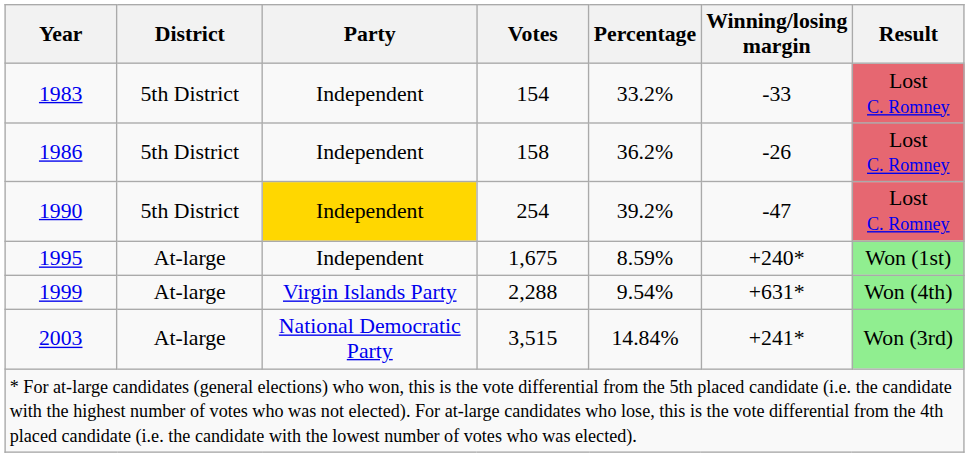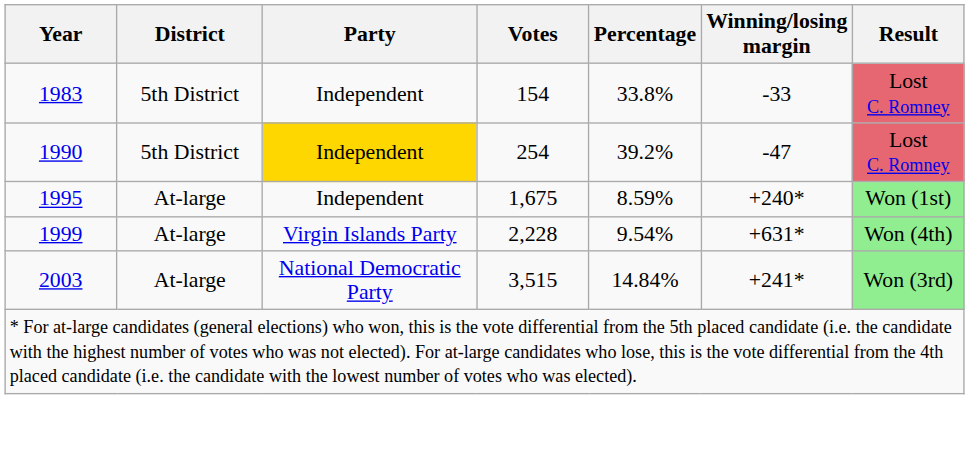 <table class="wikitable" style="margin: 1em auto 1em auto">
 <tr>
 <th align="center" width="75">Year</th>
 <th align="center" width="100">District</th>
 <th align="center" width="150">Party</th>
 <th align="center" width="75">Votes</th>
 <th align="center" width="75">Percentage</th>
 <th align="center" width="75">Winning/losing margin</th>
 <th align="center" width="75">Result</th>
 </tr>
 <tr>
 <td align="center"><a href='#'>1983</a></td>
 <td align="center">5th District</td>
 <td align="center">Independent</td>
 <td align="center">154</td>
-<td align="center">33.2%</td>
+<td align="center">33.8%</td>
 <td align="center">-33</td>
-<td align="center" style="background: #E66771;">Lost<br><small><a href='#'>C. Romney</a></small></td>
-</tr>
-<tr>
-<td align="center"><a href='#'>1986</a></td>
-<td align="center">5th District</td>
-<td align="center">Independent</td>
-<td align="center">158</td>
-<td align="center">36.2%</td>
-<td align="center">-26</td>
 <td align="center" style="background: #E66771;">Lost<br><small><a href='#'>C. Romney</a></small></td>
 </tr>
 <tr>
 <td align="center"><a href='#'>1990</a></td>
 <td align="center">5th District</td>
 <td align="center" style="background: gold;">Independent</td>
 <td align="center">254</td>
 <td align="center">39.2%</td>
 <td align="center">-47</td>
 <td align="center" style="background: #E66771;">Lost<br><small><a href='#'>C. Romney</a></small></td>
 </tr>
 <tr>
 <td align="center"><a href='#'>1995</a></td>
 <td align="center">At-large</td>
 <td align="center">Independent</td>
 <td align="center">1,675</td>
 <td align="center">8.59%</td>
 <td align="center">+240*</td>
 <td align="center" style="background: #90EE90;">Won (1st)</td>
 </tr>
 <tr>
 <td align="center"><a href='#'>1999</a></td>
 <td align="center">At-large</td>
 <td align="center"><a href='#'>Virgin Islands Party</a></td>
-<td align="center">2,288</td>
+<td align="center">2,228</td>
 <td align="center">9.54%</td>
 <td align="center">+631*</td>
 <td align="center" style="background: #90EE90;">Won (4th)</td>
 </tr>
 <tr>
 <td align="center"><a href='#'>2003</a></td>
 <td align="center">At-large</td>
 <td align="center"><a href='#'>National Democratic Party</a></td>
 <td align="center">3,515</td>
 <td align="center">14.84%</td>
 <td align="center">+241*</td>
 <td align="center" style="background: #90EE90;">Won (3rd)</td>
 </tr>
 <tr>
 <td colspan=7><small>* For at-large candidates (general elections) who won, this is the vote differential from the 5th placed candidate (i.e. the candidate with the highest number of votes who was not elected). For at-large candidates who lose, this is the vote differential from the 4th placed candidate (i.e. the candidate with the lowest number of votes who was elected).</small></td>
 </tr>
 </table>
